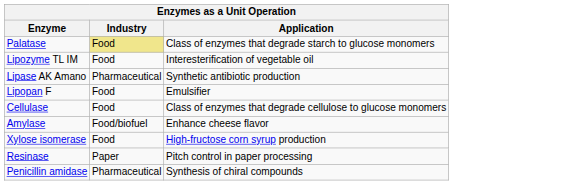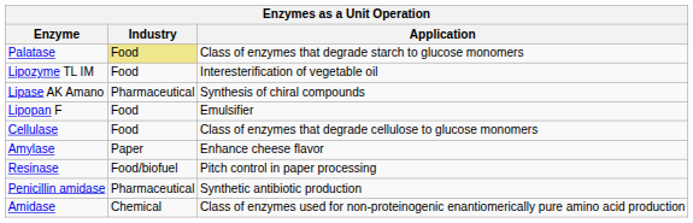 <table class="wikitable">
 <tr>
 <th colspan="3">Enzymes as a Unit Operation</th>
 </tr>
 <tr>
 <th>Enzyme</th>
 <th>Industry</th>
 <th>Application</th>
 </tr>
 <tr>
 <td><a href='#'>Palatase</a></td>
 <td style="background: khaki;">Food</td>
 <td>Class of enzymes that degrade starch to glucose monomers</td>
 </tr>
 <tr>
 <td><a href='#'>Lipozyme</a> TL IM</td>
 <td>Food</td>
 <td>Interesterification of vegetable oil</td>
 </tr>
 <tr>
 <td><a href='#'>Lipase</a> AK Amano</td>
 <td>Pharmaceutical</td>
-<td>Synthetic antibiotic production</td>
+<td>Synthesis of chiral compounds</td>
 </tr>
 <tr>
 <td><a href='#'>Lipopan</a> F</td>
 <td>Food</td>
 <td>Emulsifier</td>
 </tr>
 <tr>
 <td><a href='#'>Cellulase</a></td>
 <td>Food</td>
 <td>Class of enzymes that degrade cellulose to glucose monomers</td>
 </tr>
 <tr>
 <td><a href='#'>Amylase</a></td>
-<td>Food/biofuel</td>
+<td>Paper</td>
 <td>Enhance cheese flavor</td>
 </tr>
 <tr>
-<td><a href='#'>Xylose isomerase</a></td>
-<td>Food</td>
-<td><a href='#'>High-fructose corn syrup</a> production</td>
-</tr>
-<tr>
 <td><a href='#'>Resinase</a></td>
-<td>Paper</td>
+<td>Food/biofuel</td>
 <td>Pitch control in paper processing</td>
 </tr>
 <tr>
 <td><a href='#'>Penicillin amidase</a></td>
 <td>Pharmaceutical</td>
-<td>Synthesis of chiral compounds</td>
+<td>Synthetic antibiotic production</td>
+</tr>
+<tr>
+<td><a href='#'>Amidase</a></td>
+<td>Chemical</td>
+<td>Class of enzymes used for non-proteinogenic enantiomerically pure amino acid production</td>
 </tr>
 </table>
